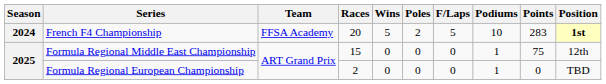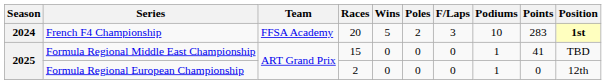 <table class="wikitable" style="font-size: 90%; text-align:center">
 <tr>
 <th>Season</th>
 <th>Series</th>
 <th>Team</th>
 <th>Races</th>
 <th>Wins</th>
 <th>Poles</th>
 <th>F/Laps</th>
 <th>Podiums</th>
 <th>Points</th>
 <th>Position</th>
 </tr>
 <tr>
 <th>2024</th>
 <td align="left"><a href='#'>French F4 Championship</a></td>
 <td align="left"><a href='#'>FFSA Academy</a></td>
 <td>20</td>
 <td>5</td>
 <td>2</td>
-<td>5</td>
+<td>3</td>
 <td>10</td>
 <td>283</td>
 <td style="background:#FFFFBF"><strong>1st</strong></td>
 </tr>
 <tr>
 <th rowspan="2">2025</th>
 <td align="left"><a href='#'>Formula Regional Middle East Championship</a></td>
 <td rowspan="2" align="left"><a href='#'>ART Grand Prix</a></td>
 <td>15</td>
 <td>0</td>
 <td>0</td>
 <td>0</td>
 <td>1</td>
-<td>75</td>
-<td>12th</td>
+<td>41</td>
+<td>TBD</td>
 </tr>
 <tr>
 <td align="left"><a href='#'>Formula Regional European Championship</a></td>
 <td>2</td>
 <td>0</td>
 <td>0</td>
 <td>0</td>
 <td>1</td>
 <td>0</td>
-<td>TBD</td>
+<td>12th</td>
 </tr>
 </table>
